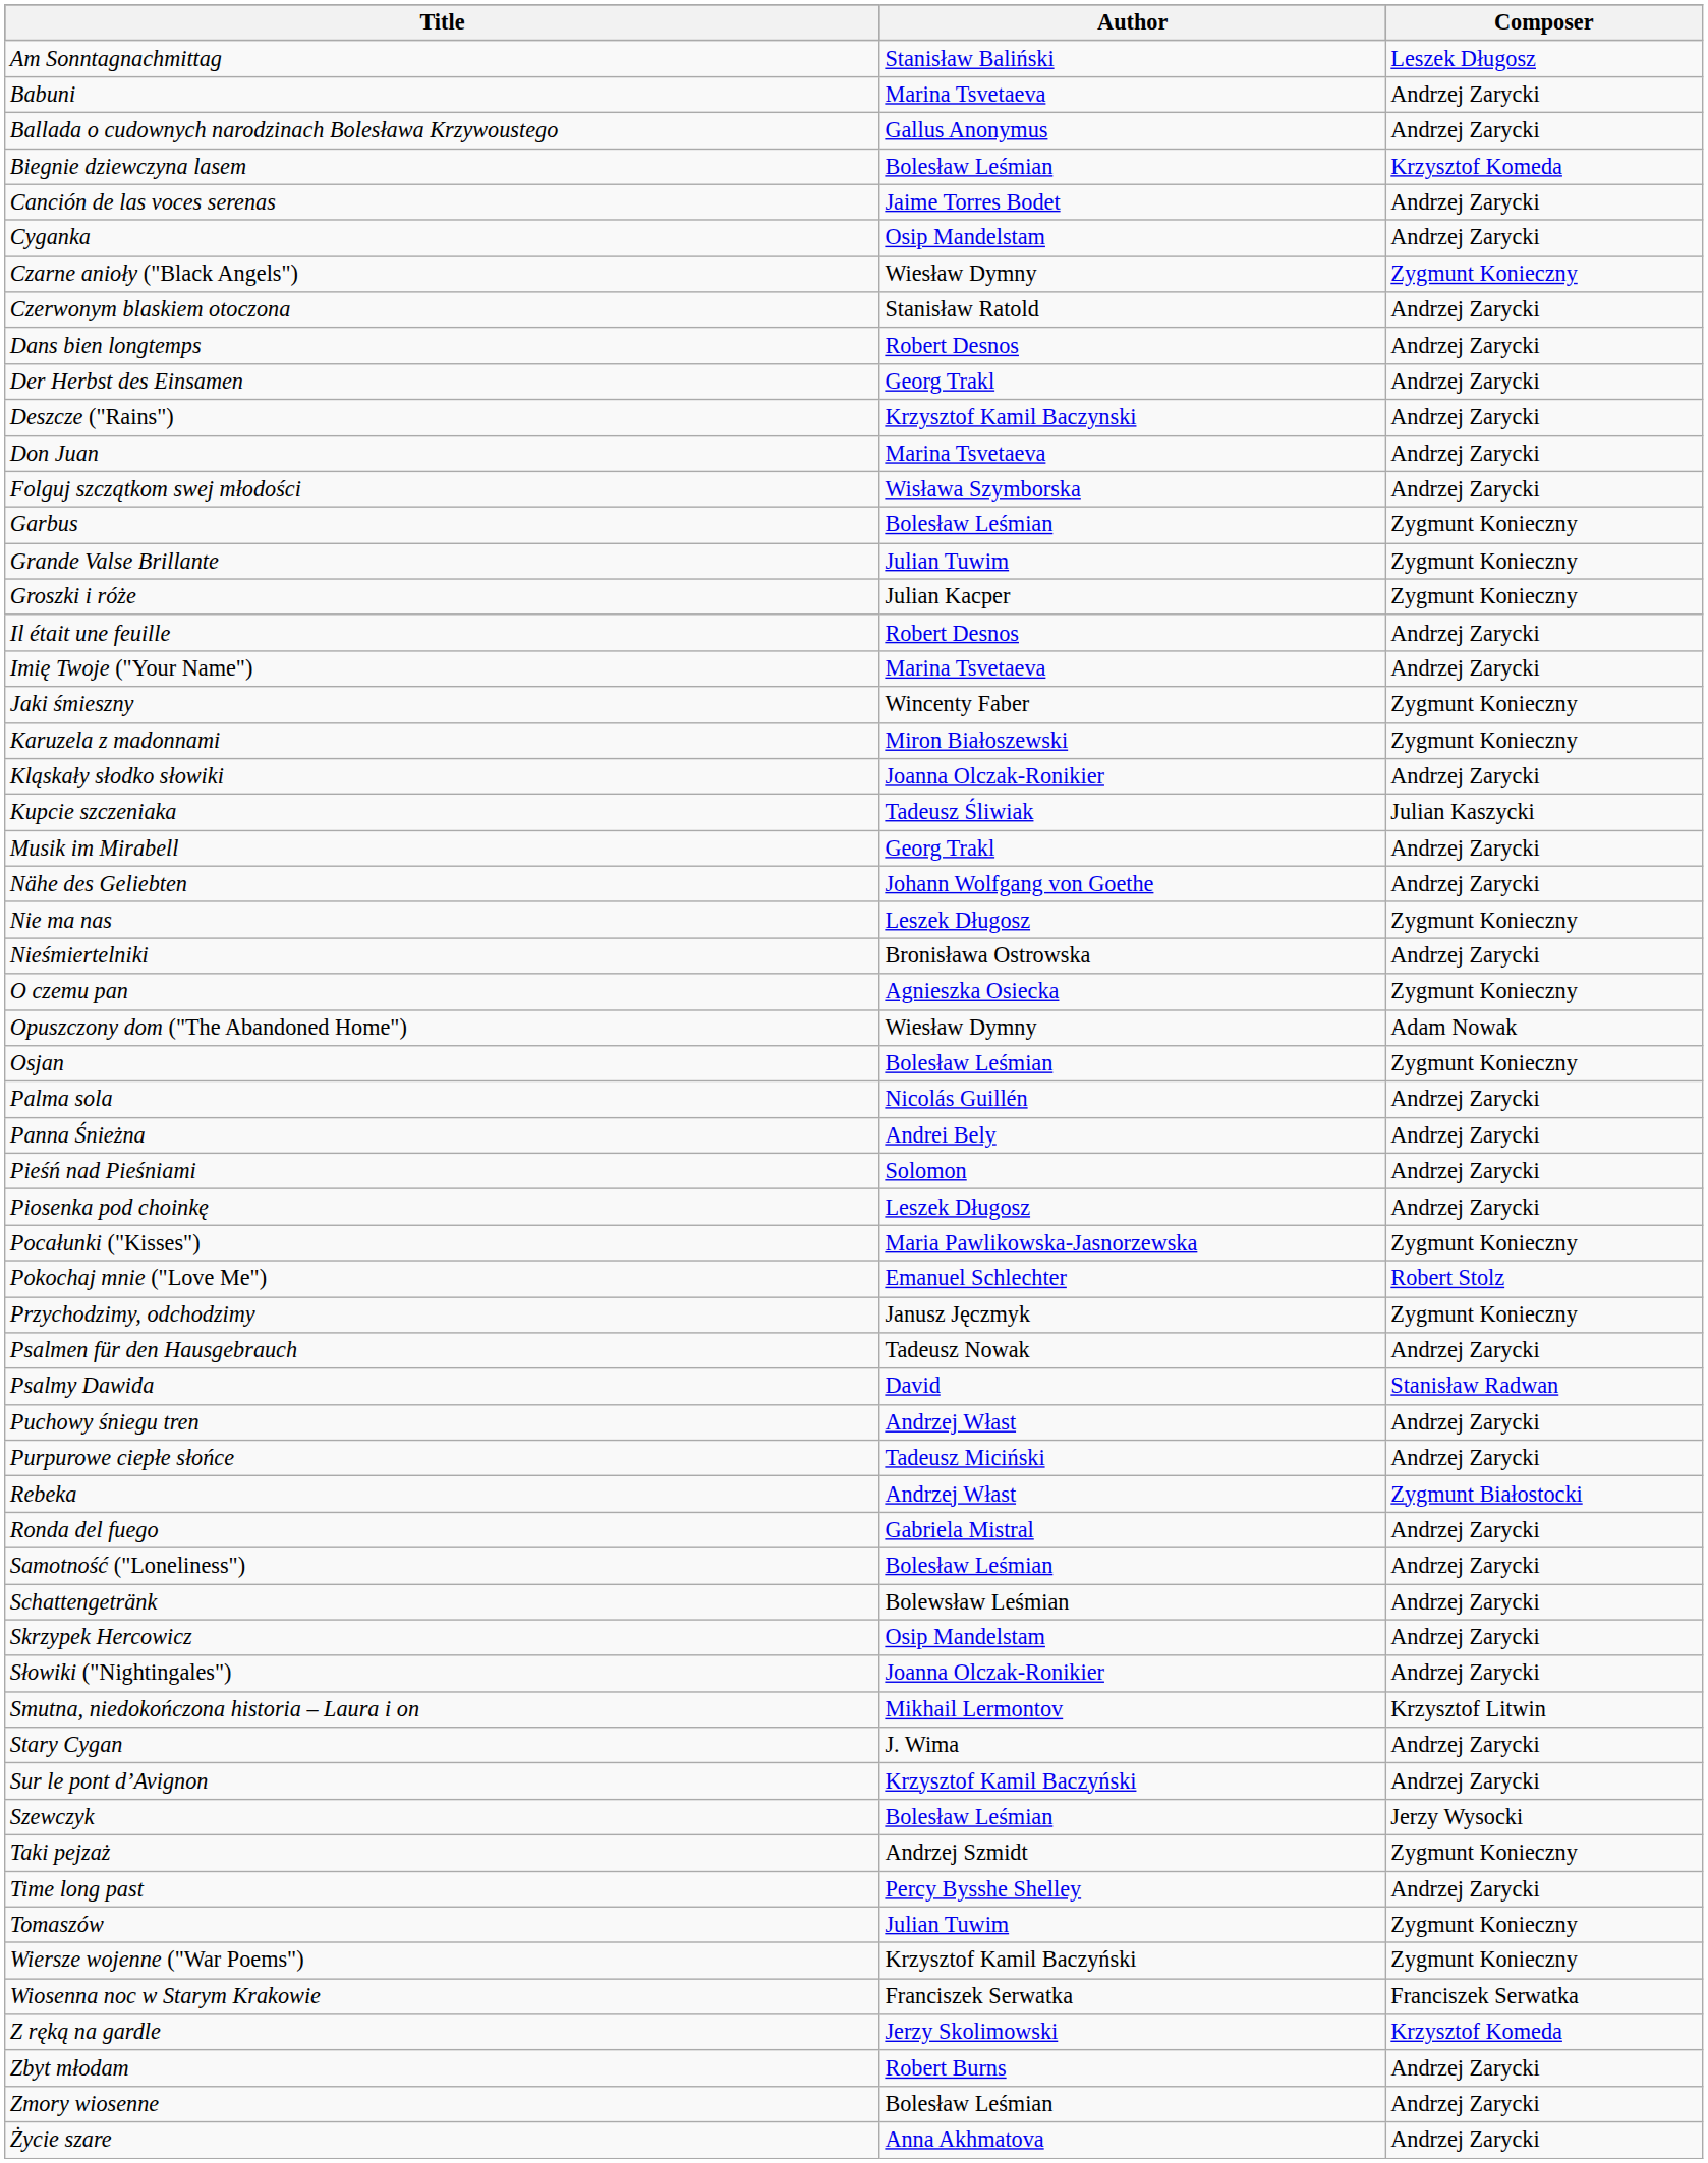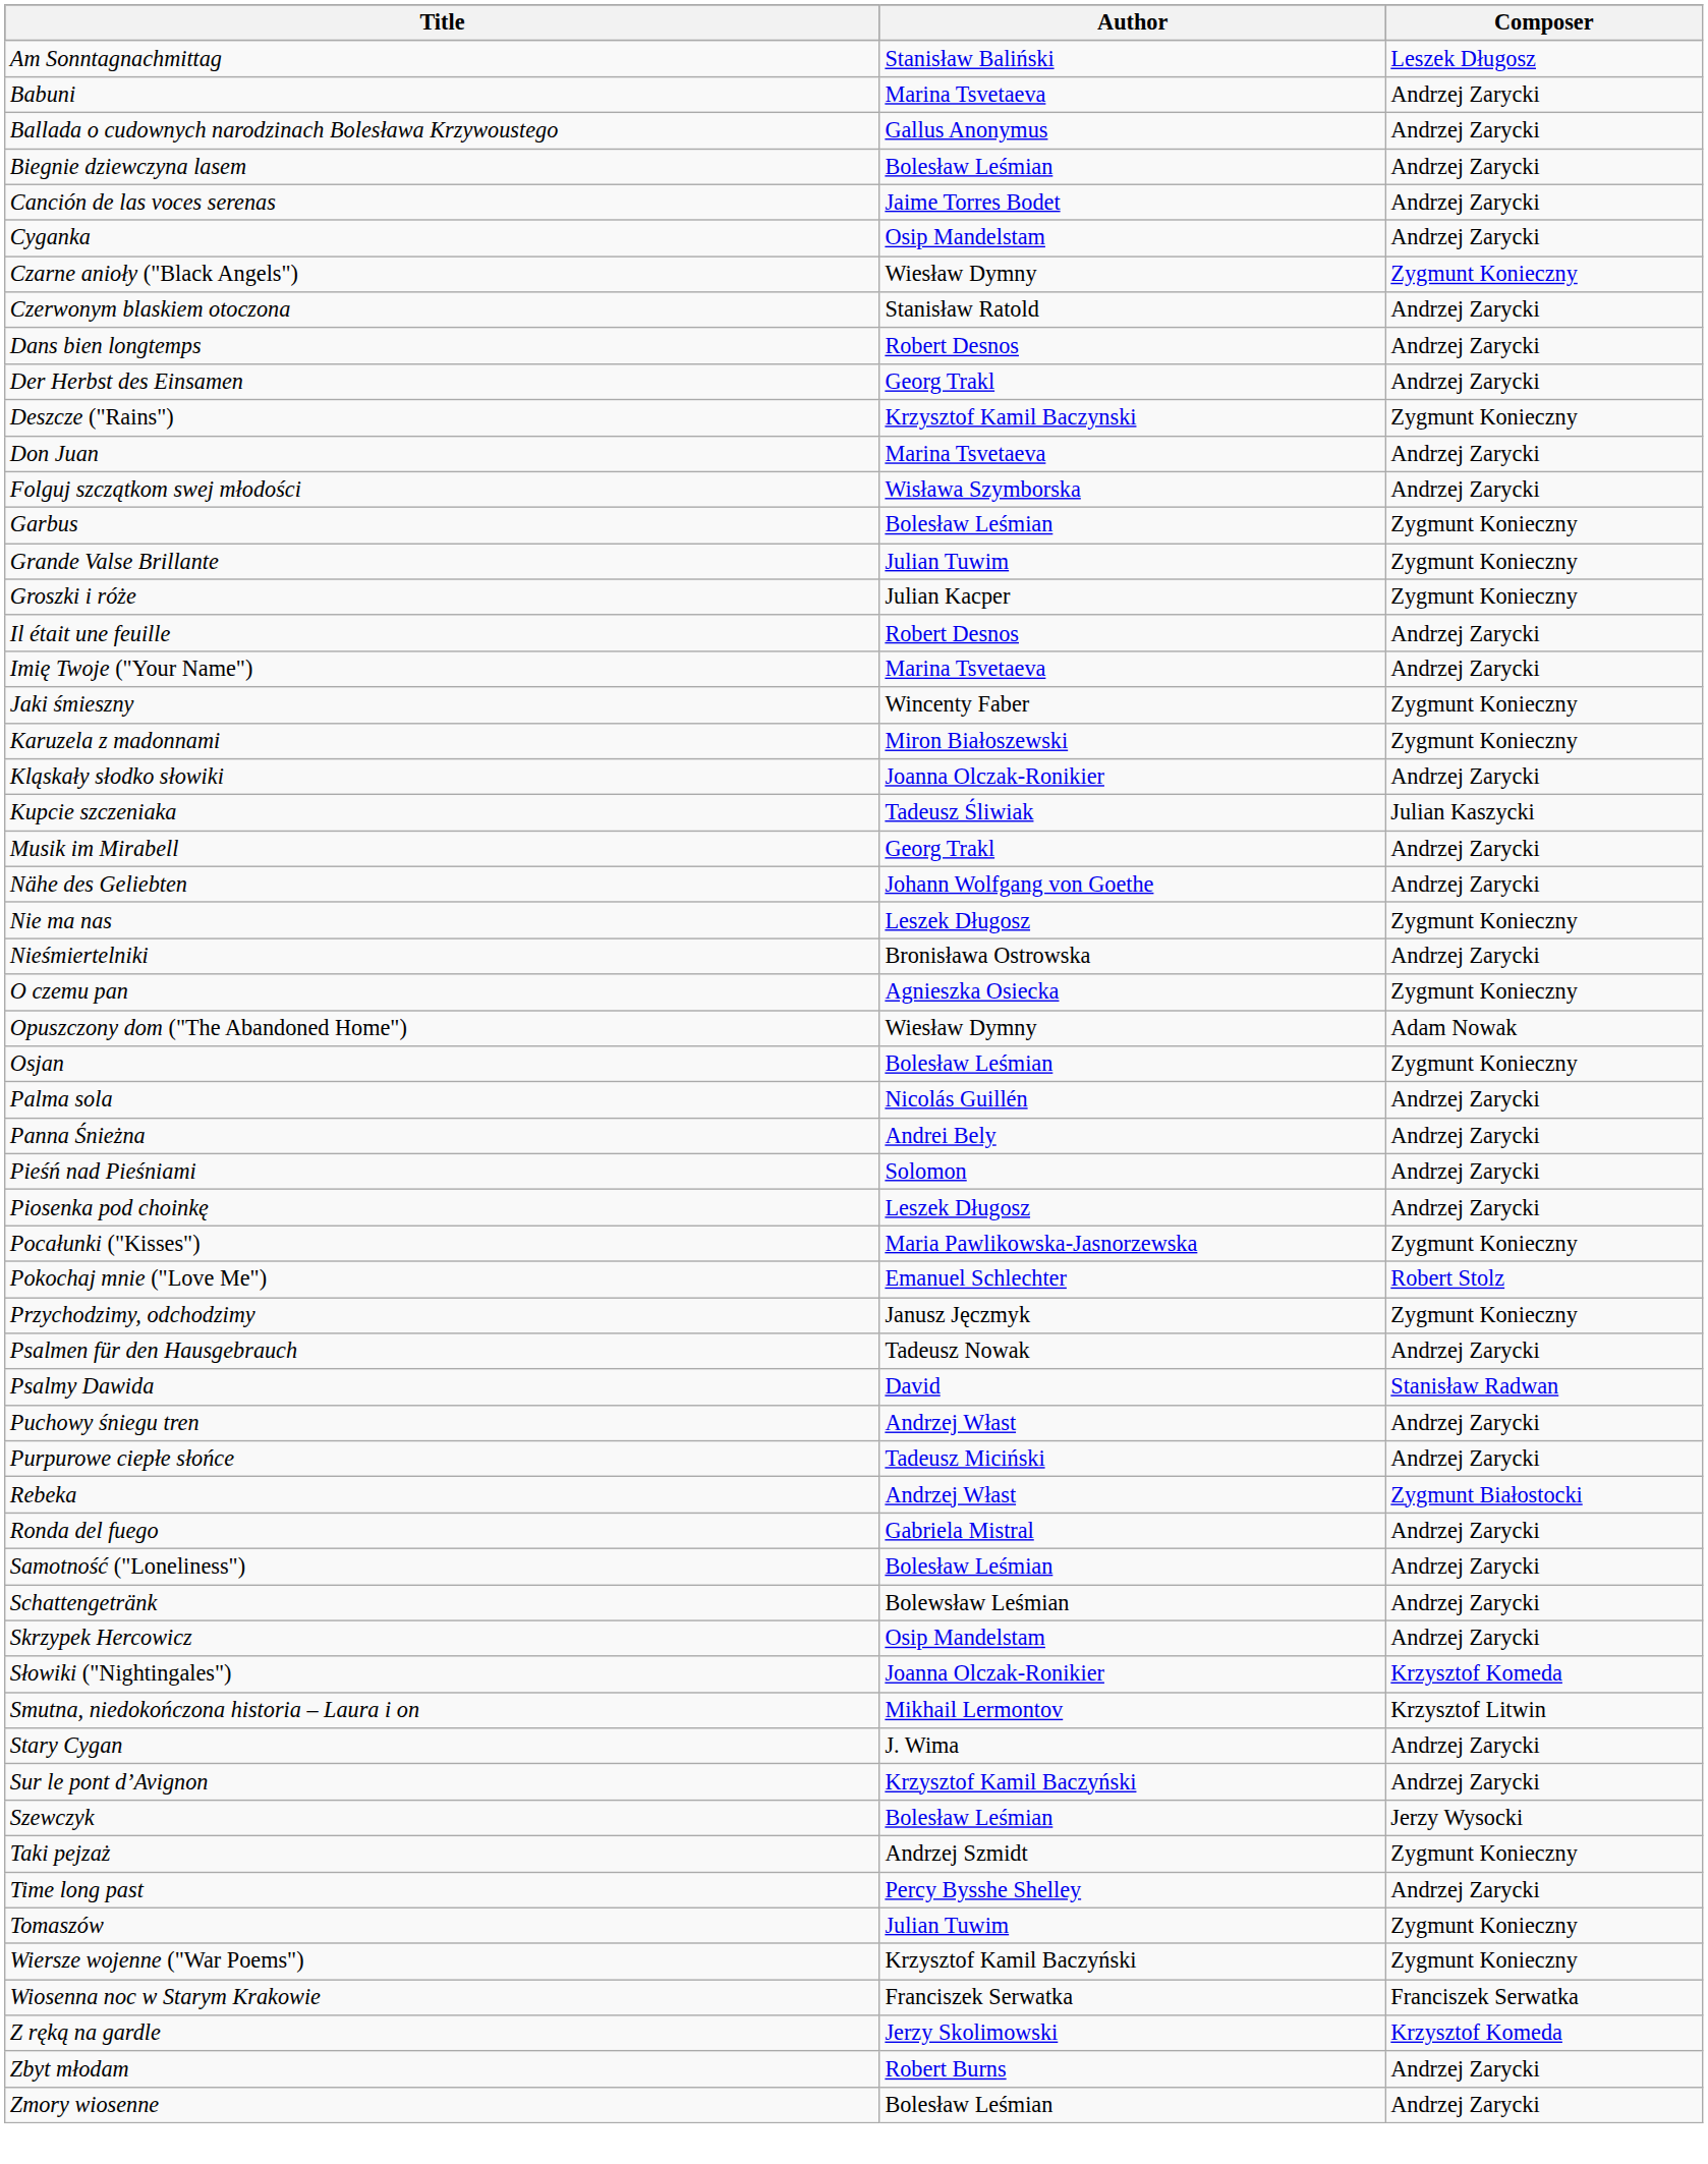 <table class="wikitable" width=95%>
 <tr bgcolor="#505050">
 <th>Title</th>
 <th>Author</th>
 <th>Composer</th>
 </tr>
 <tr>
 <td><em>Am Sonntagnachmittag</em></td>
 <td><a href='#'>Stanisław Baliński</a></td>
 <td><a href='#'>Leszek Długosz</a></td>
 </tr>
 <tr>
 <td><em>Babuni</em></td>
 <td><a href='#'>Marina Tsvetaeva</a></td>
 <td>Andrzej Zarycki</td>
 </tr>
 <tr>
 <td><em>Ballada o cudownych narodzinach Bolesława Krzywoustego</em></td>
 <td><a href='#'>Gallus Anonymus</a></td>
 <td>Andrzej Zarycki</td>
 </tr>
 <tr>
 <td><em>Biegnie dziewczyna lasem</em></td>
 <td><a href='#'>Bolesław Leśmian</a></td>
-<td><a href='#'>Krzysztof Komeda</a></td>
+<td>Andrzej Zarycki</td>
 </tr>
 <tr>
 <td><em>Canción de las voces serenas</em></td>
 <td><a href='#'>Jaime Torres Bodet</a></td>
 <td>Andrzej Zarycki</td>
 </tr>
 <tr>
 <td><em>Cyganka</em></td>
 <td><a href='#'>Osip Mandelstam</a></td>
 <td>Andrzej Zarycki</td>
 </tr>
 <tr>
 <td><em>Czarne anioły</em> ("Black Angels")</td>
 <td>Wiesław Dymny</td>
 <td><a href='#'>Zygmunt Konieczny</a></td>
 </tr>
 <tr>
 <td><em>Czerwonym blaskiem otoczona</em></td>
 <td>Stanisław Ratold</td>
 <td>Andrzej Zarycki</td>
 </tr>
 <tr>
 <td><em>Dans bien longtemps</em></td>
 <td><a href='#'>Robert Desnos</a></td>
 <td>Andrzej Zarycki</td>
 </tr>
 <tr>
 <td><em>Der Herbst des Einsamen</em></td>
 <td><a href='#'>Georg Trakl</a></td>
 <td>Andrzej Zarycki</td>
 </tr>
 <tr>
 <td><em>Deszcze</em> ("Rains")</td>
 <td><a href='#'>Krzysztof Kamil Baczynski</a></td>
-<td>Andrzej Zarycki</td>
+<td>Zygmunt Konieczny</td>
 </tr>
 <tr>
 <td><em>Don Juan</em></td>
 <td><a href='#'>Marina Tsvetaeva</a></td>
 <td>Andrzej Zarycki</td>
 </tr>
 <tr>
 <td><em>Folguj szczątkom swej młodości</em></td>
 <td><a href='#'>Wisława Szymborska</a></td>
 <td>Andrzej Zarycki</td>
 </tr>
 <tr>
 <td><em>Garbus</em></td>
 <td><a href='#'>Bolesław Leśmian</a></td>
 <td>Zygmunt Konieczny</td>
 </tr>
 <tr>
 <td><em>Grande Valse Brillante</em></td>
 <td><a href='#'>Julian Tuwim</a></td>
 <td>Zygmunt Konieczny</td>
 </tr>
 <tr>
 <td><em>Groszki i róże</em></td>
 <td>Julian Kacper</td>
 <td>Zygmunt Konieczny</td>
 </tr>
 <tr>
 <td><em>Il était une feuille</em></td>
 <td><a href='#'>Robert Desnos</a></td>
 <td>Andrzej Zarycki</td>
 </tr>
 <tr>
 <td><em>Imię Twoje</em> ("Your Name")</td>
 <td><a href='#'>Marina Tsvetaeva</a></td>
 <td>Andrzej Zarycki</td>
 </tr>
 <tr>
 <td><em>Jaki śmieszny</em></td>
 <td>Wincenty Faber</td>
 <td>Zygmunt Konieczny</td>
 </tr>
 <tr>
 <td><em>Karuzela z madonnami</em></td>
 <td><a href='#'>Miron Białoszewski</a></td>
 <td>Zygmunt Konieczny</td>
 </tr>
 <tr>
 <td><em>Kląskały słodko słowiki</em></td>
 <td><a href='#'>Joanna Olczak-Ronikier</a></td>
 <td>Andrzej Zarycki</td>
 </tr>
 <tr>
 <td><em>Kupcie szczeniaka</em></td>
 <td><a href='#'>Tadeusz Śliwiak</a></td>
 <td>Julian Kaszycki</td>
 </tr>
 <tr>
 <td><em>Musik im Mirabell</em></td>
 <td><a href='#'>Georg Trakl</a></td>
 <td>Andrzej Zarycki</td>
 </tr>
 <tr>
 <td><em>Nähe des Geliebten</em></td>
 <td><a href='#'>Johann Wolfgang von Goethe</a></td>
 <td>Andrzej Zarycki</td>
 </tr>
 <tr>
 <td><em>Nie ma nas</em></td>
 <td><a href='#'>Leszek Długosz</a></td>
 <td>Zygmunt Konieczny</td>
 </tr>
 <tr>
 <td><em>Nieśmiertelniki</em></td>
 <td>Bronisława Ostrowska</td>
 <td>Andrzej Zarycki</td>
 </tr>
 <tr>
 <td><em>O czemu pan</em></td>
 <td><a href='#'>Agnieszka Osiecka</a></td>
 <td>Zygmunt Konieczny</td>
 </tr>
 <tr>
 <td><em>Opuszczony dom</em> ("The Abandoned Home")</td>
 <td>Wiesław Dymny</td>
 <td>Adam Nowak</td>
 </tr>
 <tr>
 <td><em>Osjan</em></td>
 <td><a href='#'>Bolesław Leśmian</a></td>
 <td>Zygmunt Konieczny</td>
 </tr>
 <tr>
 <td><em>Palma sola</em></td>
 <td><a href='#'>Nicolás Guillén</a></td>
 <td>Andrzej Zarycki</td>
 </tr>
 <tr>
 <td><em>Panna Śnieżna</em></td>
 <td><a href='#'>Andrei Bely</a></td>
 <td>Andrzej Zarycki</td>
 </tr>
 <tr>
 <td><em>Pieśń nad Pieśniami</em></td>
 <td><a href='#'>Solomon</a></td>
 <td>Andrzej Zarycki</td>
 </tr>
 <tr>
 <td><em>Piosenka pod choinkę</em></td>
 <td><a href='#'>Leszek Długosz</a></td>
 <td>Andrzej Zarycki</td>
 </tr>
 <tr>
 <td><em>Pocałunki</em> ("Kisses")</td>
 <td><a href='#'>Maria Pawlikowska-Jasnorzewska</a></td>
 <td>Zygmunt Konieczny</td>
 </tr>
 <tr>
 <td><em>Pokochaj mnie</em> ("Love Me")</td>
 <td><a href='#'>Emanuel Schlechter</a></td>
 <td><a href='#'>Robert Stolz</a></td>
 </tr>
 <tr>
 <td><em>Przychodzimy, odchodzimy</em></td>
 <td>Janusz Jęczmyk</td>
 <td>Zygmunt Konieczny</td>
 </tr>
 <tr>
 <td><em>Psalmen für den Hausgebrauch</em></td>
 <td>Tadeusz Nowak</td>
 <td>Andrzej Zarycki</td>
 </tr>
 <tr>
 <td><em>Psalmy Dawida</em></td>
 <td><a href='#'>David</a></td>
 <td><a href='#'>Stanisław Radwan</a></td>
 </tr>
 <tr>
 <td><em>Puchowy śniegu tren</em></td>
 <td><a href='#'>Andrzej Włast</a></td>
 <td>Andrzej Zarycki</td>
 </tr>
 <tr>
 <td><em>Purpurowe ciepłe słońce</em></td>
 <td><a href='#'>Tadeusz Miciński</a></td>
 <td>Andrzej Zarycki</td>
 </tr>
 <tr>
 <td><em>Rebeka</em></td>
 <td><a href='#'>Andrzej Włast</a></td>
 <td><a href='#'>Zygmunt Białostocki</a></td>
 </tr>
 <tr>
 <td><em>Ronda del fuego</em></td>
 <td><a href='#'>Gabriela Mistral</a></td>
 <td>Andrzej Zarycki</td>
 </tr>
 <tr>
 <td><em>Samotność</em> ("Loneliness")</td>
 <td><a href='#'>Bolesław Leśmian</a></td>
 <td>Andrzej Zarycki</td>
 </tr>
 <tr>
 <td><em>Schattengetränk</em></td>
 <td>Bolewsław Leśmian</td>
 <td>Andrzej Zarycki</td>
 </tr>
 <tr>
 <td><em>Skrzypek Hercowicz</em></td>
 <td><a href='#'>Osip Mandelstam</a></td>
 <td>Andrzej Zarycki</td>
 </tr>
 <tr>
 <td><em>Słowiki</em> ("Nightingales")</td>
 <td><a href='#'>Joanna Olczak-Ronikier</a></td>
-<td>Andrzej Zarycki</td>
+<td><a href='#'>Krzysztof Komeda</a></td>
 </tr>
 <tr>
 <td><em>Smutna, niedokończona historia – Laura i on</em></td>
 <td><a href='#'>Mikhail Lermontov</a></td>
 <td>Krzysztof Litwin</td>
 </tr>
 <tr>
 <td><em>Stary Cygan</em></td>
 <td>J. Wima</td>
 <td>Andrzej Zarycki</td>
 </tr>
 <tr>
 <td><em>Sur le pont d’Avignon</em></td>
 <td><a href='#'>Krzysztof Kamil Baczyński</a></td>
 <td>Andrzej Zarycki</td>
 </tr>
 <tr>
 <td><em>Szewczyk</em></td>
 <td><a href='#'>Bolesław Leśmian</a></td>
 <td>Jerzy Wysocki</td>
 </tr>
 <tr>
 <td><em>Taki pejzaż</em></td>
 <td>Andrzej Szmidt</td>
 <td>Zygmunt Konieczny</td>
 </tr>
 <tr>
 <td><em>Time long past</em></td>
 <td><a href='#'>Percy Bysshe Shelley</a></td>
 <td>Andrzej Zarycki</td>
 </tr>
 <tr>
 <td><em>Tomaszów</em></td>
 <td><a href='#'>Julian Tuwim</a></td>
 <td>Zygmunt Konieczny</td>
 </tr>
 <tr>
 <td><em>Wiersze wojenne</em> ("War Poems")</td>
 <td>Krzysztof Kamil Baczyński</td>
 <td>Zygmunt Konieczny</td>
 </tr>
 <tr>
 <td><em>Wiosenna noc w Starym Krakowie</em></td>
 <td>Franciszek Serwatka</td>
 <td>Franciszek Serwatka</td>
 </tr>
 <tr>
 <td><em>Z ręką na gardle</em></td>
 <td><a href='#'>Jerzy Skolimowski</a></td>
 <td><a href='#'>Krzysztof Komeda</a></td>
 </tr>
 <tr>
 <td><em>Zbyt młodam</em></td>
 <td><a href='#'>Robert Burns</a></td>
 <td>Andrzej Zarycki</td>
 </tr>
 <tr>
 <td><em>Zmory wiosenne</em></td>
 <td>Bolesław Leśmian</td>
 <td>Andrzej Zarycki</td>
 </tr>
-<tr>
-<td><em>Życie szare</em></td>
-<td><a href='#'>Anna Akhmatova</a></td>
-<td>Andrzej Zarycki</td>
-</tr>
 </table>
